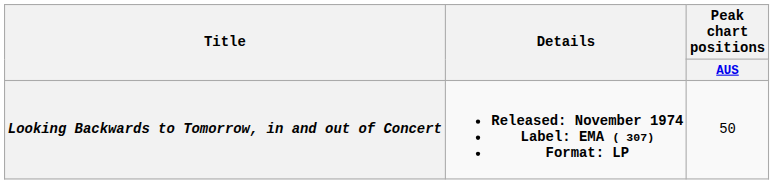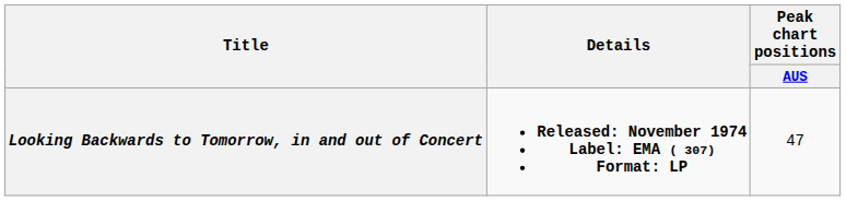 <table class="wikitable plainrowheaders" style="text-align:center;" border="1">
 <tr>
 <th scope="col" rowspan="2">Title</th>
 <th scope="col" rowspan="2">Details</th>
 <th scope="col" colspan="1">Peak chart positions</th>
 </tr>
 <tr>
 <th scope="col" style="width:3em;font-size:90%;"><a href='#'>AUS</a><br></th>
 </tr>
 <tr>
 <th scope="row"><em>Looking Backwards to Tomorrow, in and out of Concert</em></th>
 <td><strong><br><ul><li>Released: November 1974</li><li>Label: EMA <small>( 307)</small></li><li>Format: LP</li></ul></strong></td>
-<td>50</td>
+<td>47</td>
 </tr>
 </table>
